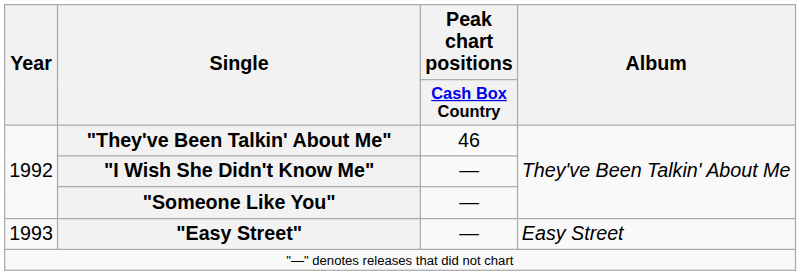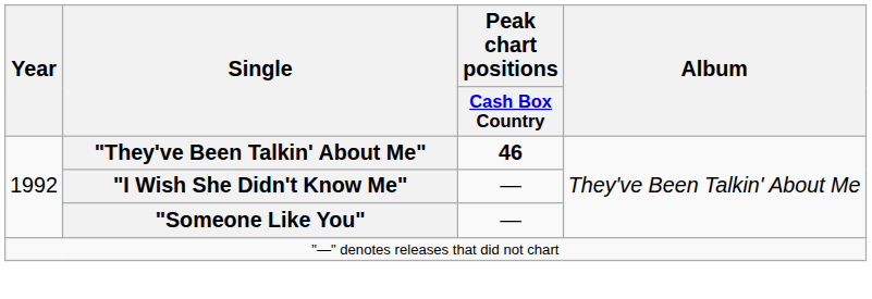 <table class="wikitable plainrowheaders" style="text-align:center;">
 <tr>
 <th rowspan="2">Year</th>
 <th rowspan="2" style="width:18em;">Single</th>
 <th colspan="1">Peak chart<br>positions</th>
 <th rowspan="2">Album</th>
 </tr>
 <tr style="font-size:smaller;">
 <th width="45"><a href='#'>Cash Box</a> Country</th>
 </tr>
 <tr>
 <td rowspan="3">1992</td>
 <th scope="row">"They've Been Talkin' About Me"</th>
-<td>46</td>
+<td><strong>46</strong></td>
 <td align="left" rowspan="3"><em>They've Been Talkin' About Me</em></td>
 </tr>
 <tr>
 <th scope="row">"I Wish She Didn't Know Me"</th>
 <td>—</td>
 </tr>
 <tr>
 <th scope="row">"Someone Like You"</th>
 <td>—</td>
 </tr>
 <tr>
-<td>1993</td>
-<th scope="row">"Easy Street"</th>
-<td>—</td>
-<td align="left"><em>Easy Street</em></td>
-</tr>
-<tr>
 <td colspan="4" style="font-size:8pt">"—" denotes releases that did not chart</td>
 </tr>
 </table>
